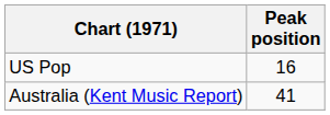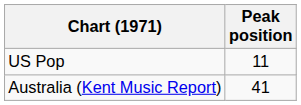 <table class="wikitable">
 <tr>
 <th>Chart (1971)</th>
 <th>Peak<br>position</th>
 </tr>
 <tr>
 <td>US Pop</td>
-<td align="center">16</td>
+<td align="center">11</td>
 </tr>
 <tr>
 <td>Australia (<a href='#'>Kent Music Report</a>)</td>
 <td style="text-align:center;">41</td>
 </tr>
 </table>
